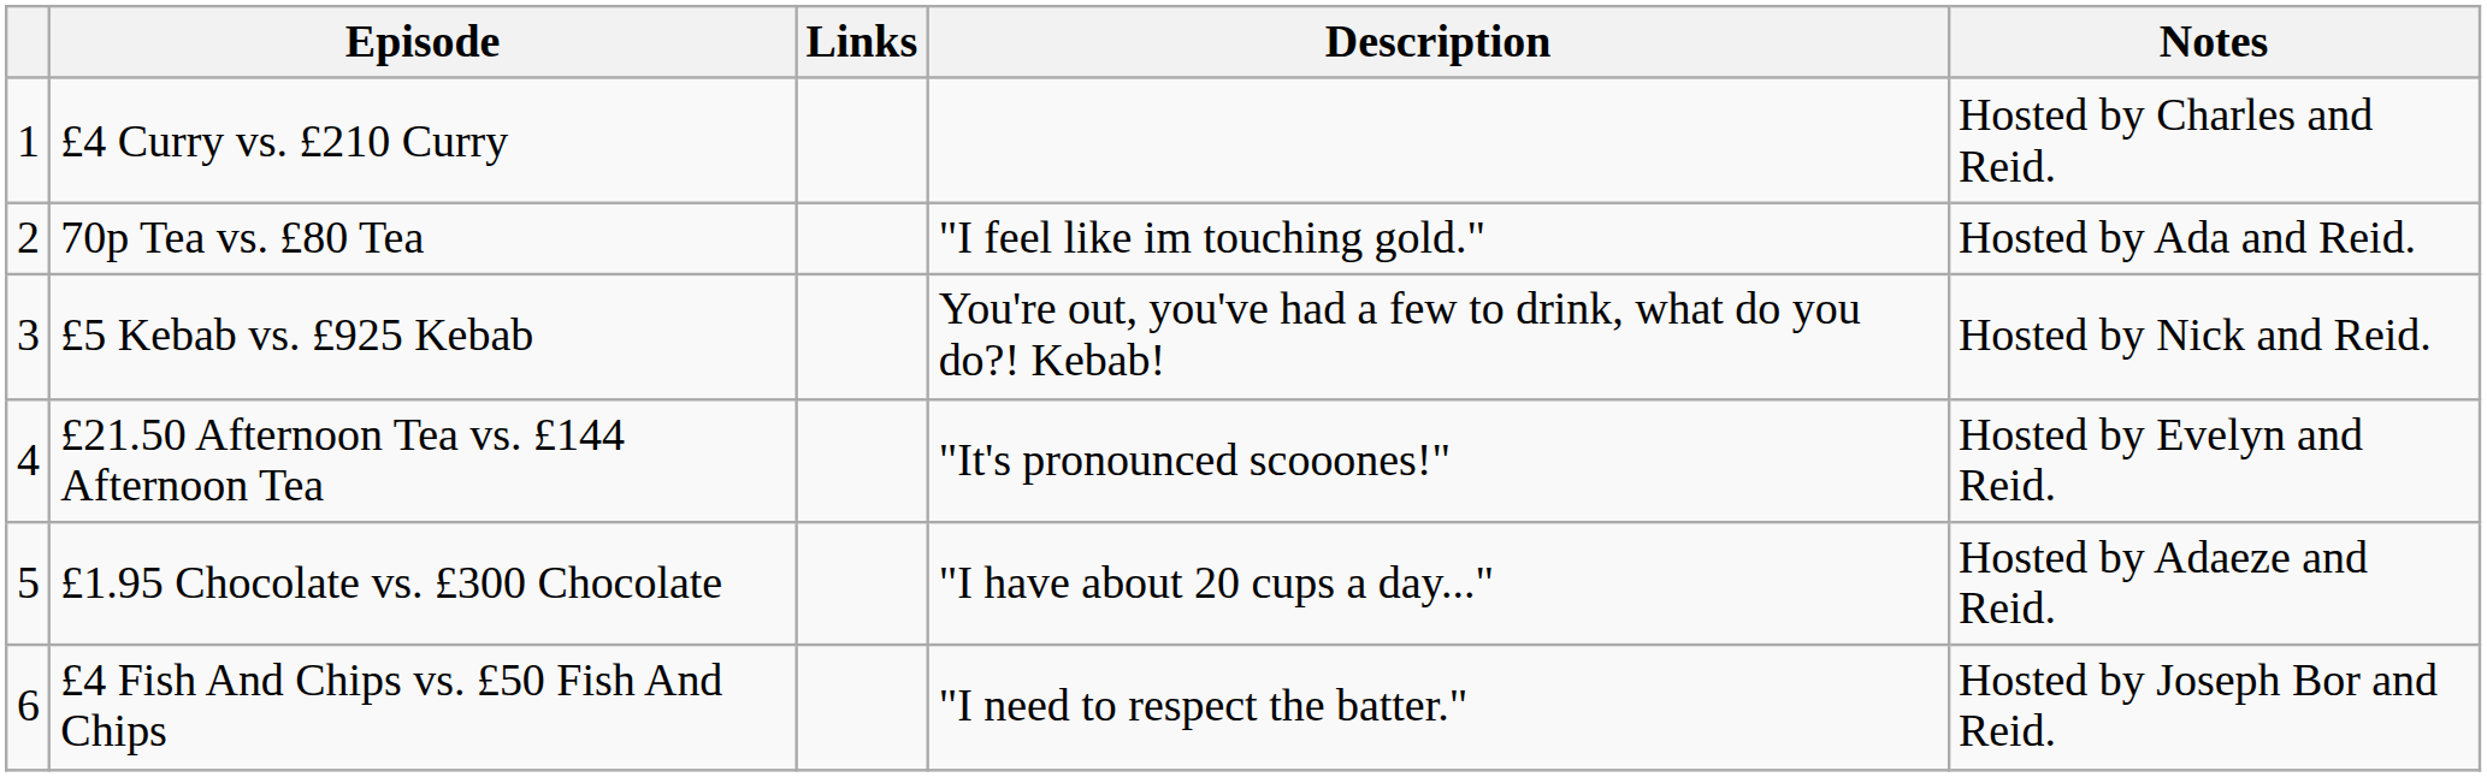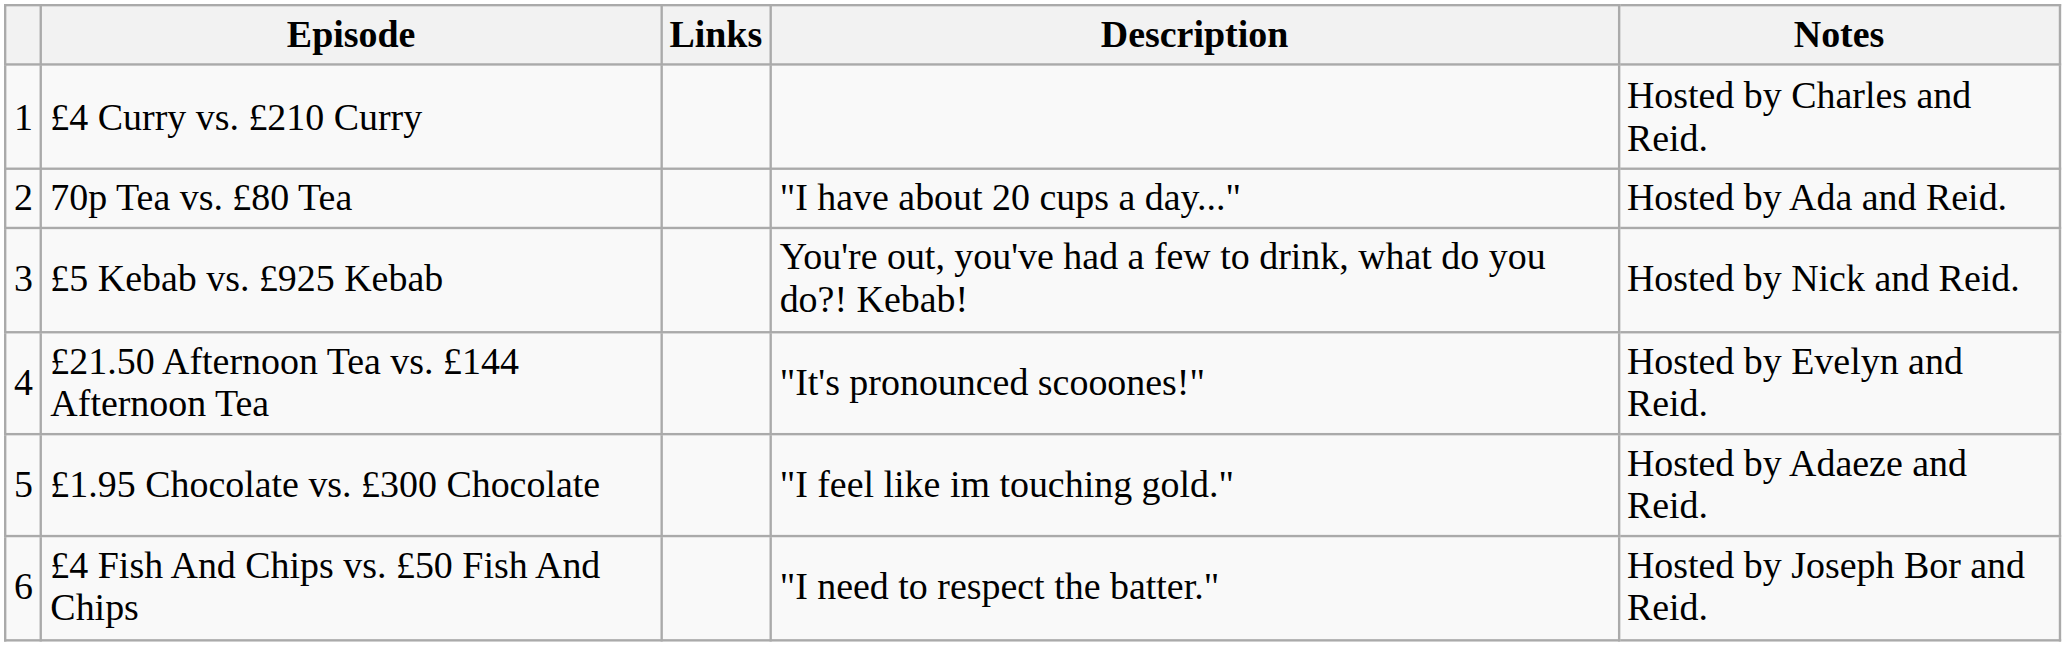 <table class="wikitable">
 <tr>
 <th></th>
 <th>Episode</th>
 <th>Links</th>
 <th>Description</th>
 <th>Notes</th>
 </tr>
 <tr>
 <td>1</td>
 <td>£4 Curry vs. £210 Curry</td>
 <td></td>
 <td></td>
 <td>Hosted by Charles and Reid.</td>
 </tr>
 <tr>
 <td>2</td>
 <td>70p Tea vs. £80 Tea</td>
 <td></td>
-<td>"I feel like im touching gold."</td>
+<td>"I have about 20 cups a day..."</td>
 <td>Hosted by Ada and Reid.</td>
 </tr>
 <tr>
 <td>3</td>
 <td>£5 Kebab vs. £925 Kebab</td>
 <td></td>
 <td>You're out, you've had a few to drink, what do you do?! Kebab!</td>
 <td>Hosted by Nick and Reid.</td>
 </tr>
 <tr>
 <td>4</td>
 <td>£21.50 Afternoon Tea vs. £144 Afternoon Tea</td>
 <td></td>
 <td>"It's pronounced scooones!"</td>
 <td>Hosted by Evelyn and Reid.</td>
 </tr>
 <tr>
 <td>5</td>
 <td>£1.95 Chocolate vs. £300 Chocolate</td>
 <td></td>
-<td>"I have about 20 cups a day..."</td>
+<td>"I feel like im touching gold."</td>
 <td>Hosted by Adaeze and Reid.</td>
 </tr>
 <tr>
 <td>6</td>
 <td>£4 Fish And Chips vs. £50 Fish And Chips</td>
 <td></td>
 <td>"I need to respect the batter."</td>
 <td>Hosted by Joseph Bor and Reid.</td>
 </tr>
 </table>
